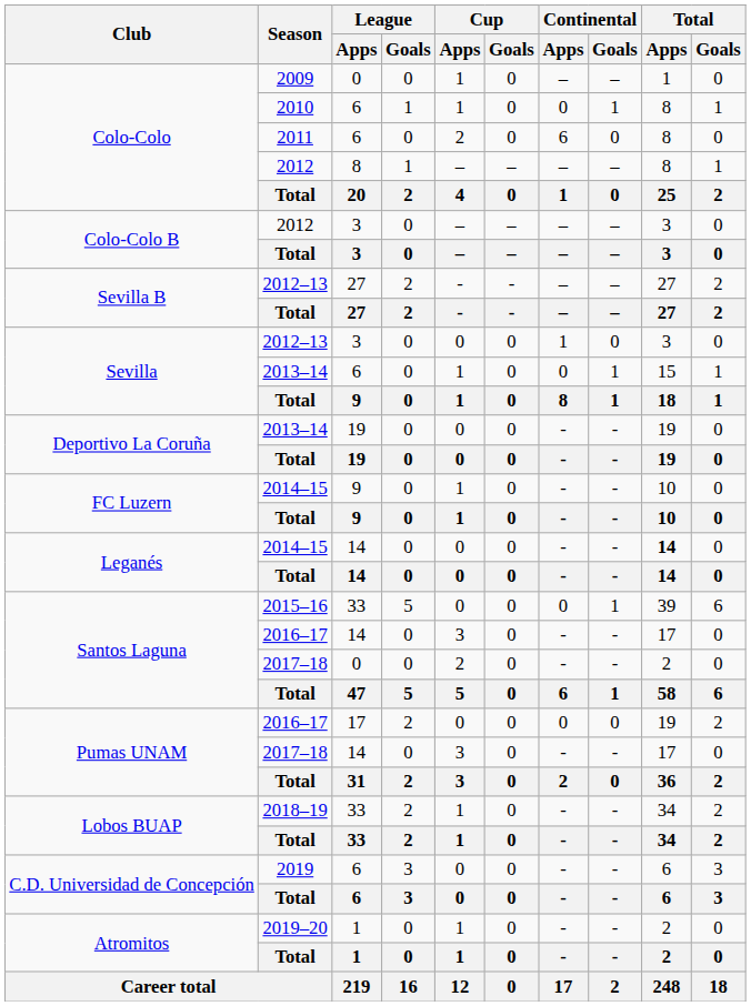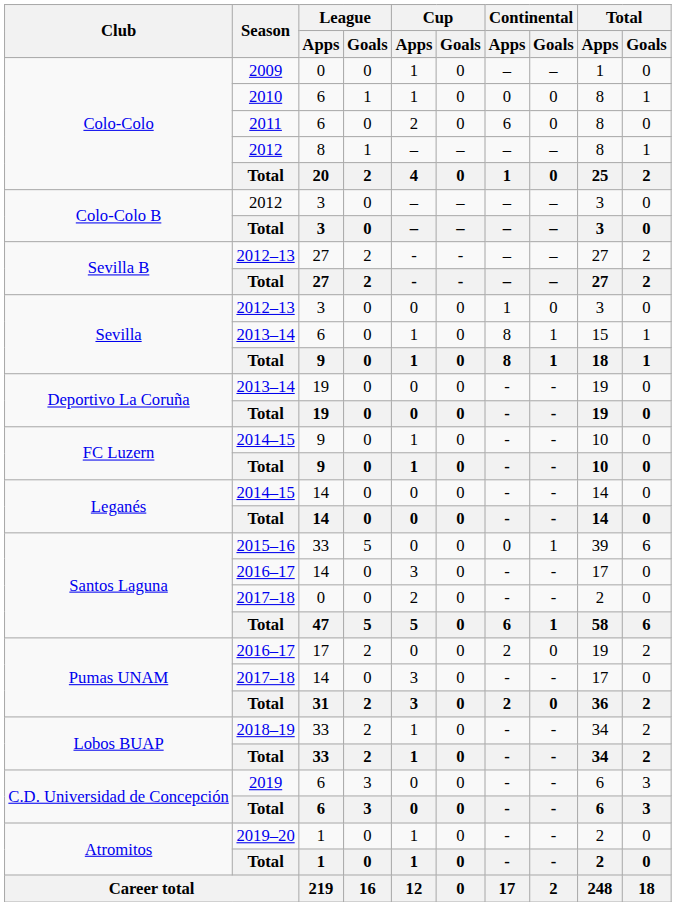 <table class="wikitable" style="text-align: center;">
 <tr>
 <th rowspan="2">Club</th>
 <th rowspan="2">Season</th>
 <th colspan="2">League</th>
 <th colspan="2">Cup</th>
 <th colspan="2">Continental</th>
 <th colspan="2">Total</th>
 </tr>
 <tr>
 <th>Apps</th>
 <th>Goals</th>
 <th>Apps</th>
 <th>Goals</th>
 <th>Apps</th>
 <th>Goals</th>
 <th>Apps</th>
 <th>Goals</th>
 </tr>
 <tr>
 <td rowspan="5"><a href='#'>Colo-Colo</a></td>
 <td><a href='#'>2009</a></td>
 <td>0</td>
 <td>0</td>
 <td>1</td>
 <td>0</td>
 <td>–</td>
 <td>–</td>
 <td>1</td>
 <td>0</td>
 </tr>
 <tr>
 <td><a href='#'>2010</a></td>
 <td>6</td>
 <td>1</td>
 <td>1</td>
 <td>0</td>
 <td>0</td>
-<td>1</td>
+<td>0</td>
 <td>8</td>
 <td>1</td>
 </tr>
 <tr>
 <td><a href='#'>2011</a></td>
 <td>6</td>
 <td>0</td>
 <td>2</td>
 <td>0</td>
 <td>6</td>
 <td>0</td>
 <td>8</td>
 <td>0</td>
 </tr>
 <tr>
 <td><a href='#'>2012</a></td>
 <td>8</td>
 <td>1</td>
 <td>–</td>
 <td>–</td>
 <td>–</td>
 <td>–</td>
 <td>8</td>
 <td>1</td>
 </tr>
 <tr>
 <th>Total</th>
 <th>20</th>
 <th>2</th>
 <th>4</th>
 <th>0</th>
 <th>1</th>
 <th>0</th>
 <th>25</th>
 <th>2</th>
 </tr>
 <tr>
 <td rowspan="2"><a href='#'>Colo-Colo B</a></td>
 <td>2012</td>
 <td>3</td>
 <td>0</td>
 <td>–</td>
 <td>–</td>
 <td>–</td>
 <td>–</td>
 <td>3</td>
 <td>0</td>
 </tr>
 <tr>
 <th>Total</th>
 <th>3</th>
 <th>0</th>
 <th>–</th>
 <th>–</th>
 <th>–</th>
 <th>–</th>
 <th>3</th>
 <th>0</th>
 </tr>
 <tr>
 <td rowspan="2"><a href='#'>Sevilla B</a></td>
 <td><a href='#'>2012–13</a></td>
 <td>27</td>
 <td>2</td>
 <td>-</td>
 <td>-</td>
 <td>–</td>
 <td>–</td>
 <td>27</td>
 <td>2</td>
 </tr>
 <tr>
 <th>Total</th>
 <th>27</th>
 <th>2</th>
 <th>-</th>
 <th>-</th>
 <th>–</th>
 <th>–</th>
 <th>27</th>
 <th>2</th>
 </tr>
 <tr>
 <td rowspan="3"><a href='#'>Sevilla</a></td>
 <td><a href='#'>2012–13</a></td>
 <td>3</td>
 <td>0</td>
 <td>0</td>
 <td>0</td>
 <td>1</td>
 <td>0</td>
 <td>3</td>
 <td>0</td>
 </tr>
 <tr>
 <td><a href='#'>2013–14</a></td>
 <td>6</td>
 <td>0</td>
 <td>1</td>
 <td>0</td>
-<td>0</td>
+<td>8</td>
 <td>1</td>
 <td>15</td>
 <td>1</td>
 </tr>
 <tr>
 <th>Total</th>
 <th>9</th>
 <th>0</th>
 <th>1</th>
 <th>0</th>
 <th>8</th>
 <th>1</th>
 <th>18</th>
 <th>1</th>
 </tr>
 <tr>
 <td rowspan="2"><a href='#'>Deportivo La Coruña</a></td>
 <td><a href='#'>2013–14</a></td>
 <td>19</td>
 <td>0</td>
 <td>0</td>
 <td>0</td>
 <td>-</td>
 <td>-</td>
 <td>19</td>
 <td>0</td>
 </tr>
 <tr>
 <th>Total</th>
 <th>19</th>
 <th>0</th>
 <th>0</th>
 <th>0</th>
 <th>-</th>
 <th>-</th>
 <th>19</th>
 <th>0</th>
 </tr>
 <tr>
 <td rowspan="2"><a href='#'>FC Luzern</a></td>
 <td><a href='#'>2014–15</a></td>
 <td>9</td>
 <td>0</td>
 <td>1</td>
 <td>0</td>
 <td>-</td>
 <td>-</td>
 <td>10</td>
 <td>0</td>
 </tr>
 <tr>
 <th>Total</th>
 <th>9</th>
 <th>0</th>
 <th>1</th>
 <th>0</th>
 <th>-</th>
 <th>-</th>
 <th>10</th>
 <th>0</th>
 </tr>
 <tr>
 <td rowspan="2"><a href='#'>Leganés</a></td>
 <td><a href='#'>2014–15</a></td>
 <td>14</td>
 <td>0</td>
 <td>0</td>
 <td>0</td>
 <td>-</td>
 <td>-</td>
-<td><strong>14</strong></td>
+<td>14</td>
 <td>0</td>
 </tr>
 <tr>
 <th>Total</th>
 <th>14</th>
 <th>0</th>
 <th>0</th>
 <th>0</th>
 <th>-</th>
 <th>-</th>
 <th>14</th>
 <th>0</th>
 </tr>
 <tr>
 <td rowspan="4"><a href='#'>Santos Laguna</a></td>
 <td><a href='#'>2015–16</a></td>
 <td>33</td>
 <td>5</td>
 <td>0</td>
 <td>0</td>
 <td>0</td>
 <td>1</td>
 <td>39</td>
 <td>6</td>
 </tr>
 <tr>
 <td><a href='#'>2016–17</a></td>
 <td>14</td>
 <td>0</td>
 <td>3</td>
 <td>0</td>
 <td>-</td>
 <td>-</td>
 <td>17</td>
 <td>0</td>
 </tr>
 <tr>
 <td><a href='#'>2017–18</a></td>
 <td>0</td>
 <td>0</td>
 <td>2</td>
 <td>0</td>
 <td>-</td>
 <td>-</td>
 <td>2</td>
 <td>0</td>
 </tr>
 <tr>
 <th>Total</th>
 <th>47</th>
 <th>5</th>
 <th>5</th>
 <th>0</th>
 <th>6</th>
 <th>1</th>
 <th>58</th>
 <th>6</th>
 </tr>
 <tr>
 <td rowspan="3"><a href='#'>Pumas UNAM</a></td>
 <td><a href='#'>2016–17</a></td>
 <td>17</td>
 <td>2</td>
 <td>0</td>
 <td>0</td>
-<td>0</td>
+<td>2</td>
 <td>0</td>
 <td>19</td>
 <td>2</td>
 </tr>
 <tr>
 <td><a href='#'>2017–18</a></td>
 <td>14</td>
 <td>0</td>
 <td>3</td>
 <td>0</td>
 <td>-</td>
 <td>-</td>
 <td>17</td>
 <td>0</td>
 </tr>
 <tr>
 <th>Total</th>
 <th>31</th>
 <th>2</th>
 <th>3</th>
 <th>0</th>
 <th>2</th>
 <th>0</th>
 <th>36</th>
 <th>2</th>
 </tr>
 <tr>
 <td rowspan="2"><a href='#'>Lobos BUAP</a></td>
 <td><a href='#'>2018–19</a></td>
 <td>33</td>
 <td>2</td>
 <td>1</td>
 <td>0</td>
 <td>-</td>
 <td>-</td>
 <td>34</td>
 <td>2</td>
 </tr>
 <tr>
 <th>Total</th>
 <th>33</th>
 <th>2</th>
 <th>1</th>
 <th>0</th>
 <th>-</th>
 <th>-</th>
 <th>34</th>
 <th>2</th>
 </tr>
 <tr>
 <td rowspan="2"><a href='#'>C.D. Universidad de Concepción</a></td>
 <td><a href='#'>2019</a></td>
 <td>6</td>
 <td>3</td>
 <td>0</td>
 <td>0</td>
 <td>-</td>
 <td>-</td>
 <td>6</td>
 <td>3</td>
 </tr>
 <tr>
 <th>Total</th>
 <th>6</th>
 <th>3</th>
 <th>0</th>
 <th>0</th>
 <th>-</th>
 <th>-</th>
 <th>6</th>
 <th>3</th>
 </tr>
 <tr>
 <td rowspan="2"><a href='#'>Atromitos</a></td>
 <td><a href='#'>2019–20</a></td>
 <td>1</td>
 <td>0</td>
 <td>1</td>
 <td>0</td>
 <td>-</td>
 <td>-</td>
 <td>2</td>
 <td>0</td>
 </tr>
 <tr>
 <th>Total</th>
 <th>1</th>
 <th>0</th>
 <th>1</th>
 <th>0</th>
 <th>-</th>
 <th>-</th>
 <th>2</th>
 <th>0</th>
 </tr>
 <tr>
 <th colspan="2">Career total</th>
 <th>219</th>
 <th>16</th>
 <th>12</th>
 <th>0</th>
 <th>17</th>
 <th>2</th>
 <th>248</th>
 <th>18</th>
 </tr>
 </table>
